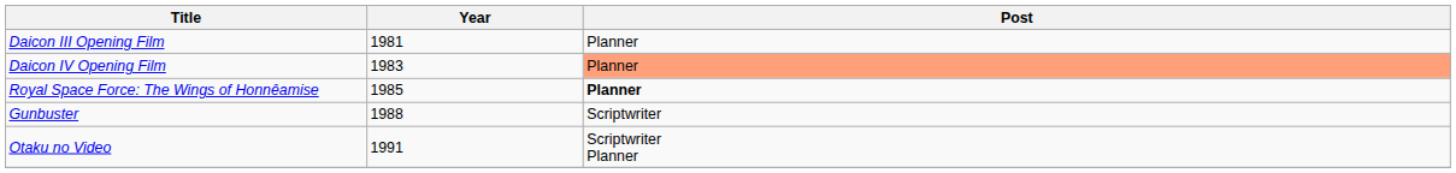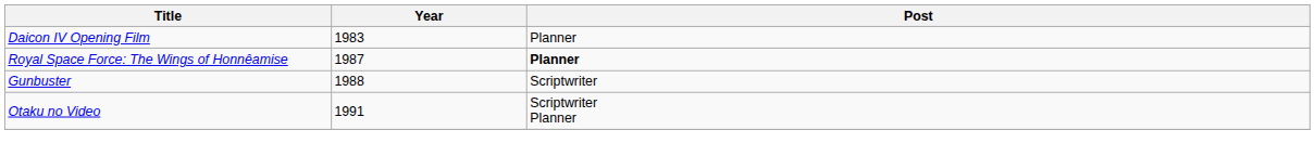 <table class="wikitable" style="font-size: small; width: 100%; text-align: left;">
 <tr>
 <th style="width: 25%;">Title</th>
 <th style="width: 15%;">Year</th>
 <th style="width: 60%;">Post</th>
 </tr>
 <tr>
-<td><em><a href='#'>Daicon III Opening Film</a></em></td>
-<td>1981</td>
+<td><em><a href='#'>Daicon IV Opening Film</a></em></td>
+<td>1983</td>
 <td>Planner</td>
 </tr>
 <tr>
-<td><em><a href='#'>Daicon IV Opening Film</a></em></td>
-<td>1983</td>
-<td style="background: lightsalmon;">Planner</td>
-</tr>
-<tr>
 <td><em><a href='#'>Royal Space Force: The Wings of Honnêamise</a></em></td>
-<td>1985</td>
+<td>1987</td>
 <td><strong>Planner</strong></td>
 </tr>
 <tr>
 <td><em><a href='#'>Gunbuster</a></em></td>
 <td>1988</td>
 <td>Scriptwriter</td>
 </tr>
 <tr>
 <td><em><a href='#'>Otaku no Video</a></em></td>
 <td>1991</td>
 <td>Scriptwriter<br>Planner</td>
 </tr>
 <tr>
 </tr>
 </table>
